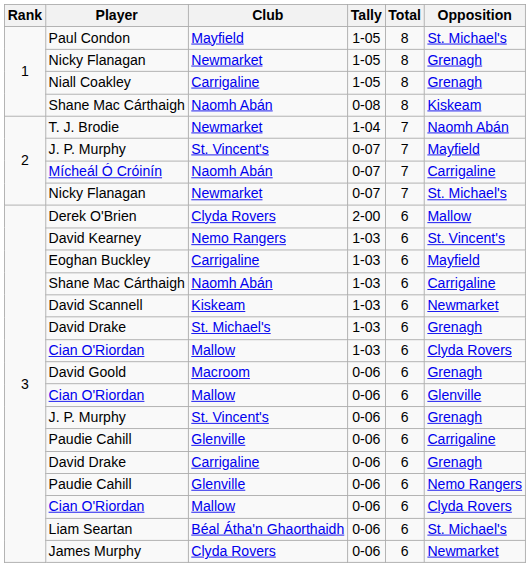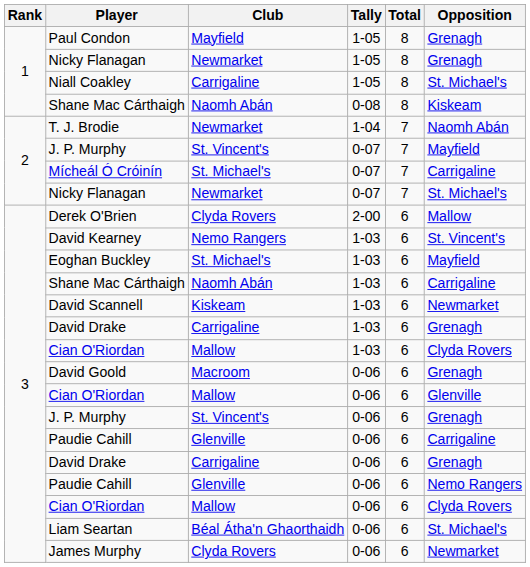 <table class="wikitable">
 <tr>
 <th>Rank</th>
 <th>Player</th>
 <th>Club</th>
 <th>Tally</th>
 <th>Total</th>
 <th>Opposition</th>
 </tr>
 <tr>
 <td rowspan="4" style="text-align:center;">1</td>
 <td>Paul Condon</td>
 <td><a href='#'>Mayfield</a></td>
 <td align=center>1-05</td>
 <td align=center>8</td>
-<td><a href='#'>St. Michael's</a></td>
+<td><a href='#'>Grenagh</a></td>
 </tr>
 <tr>
 <td>Nicky Flanagan</td>
 <td><a href='#'>Newmarket</a></td>
 <td align=center>1-05</td>
 <td align=center>8</td>
 <td><a href='#'>Grenagh</a></td>
 </tr>
 <tr>
 <td>Niall Coakley</td>
 <td><a href='#'>Carrigaline</a></td>
 <td align=center>1-05</td>
 <td align=center>8</td>
-<td><a href='#'>Grenagh</a></td>
+<td><a href='#'>St. Michael's</a></td>
 </tr>
 <tr>
 <td>Shane Mac Cárthaigh</td>
 <td><a href='#'>Naomh Abán</a></td>
 <td align=center>0-08</td>
 <td align=center>8</td>
 <td><a href='#'>Kiskeam</a></td>
 </tr>
 <tr>
 <td rowspan="4" style="text-align:center;">2</td>
 <td>T. J. Brodie</td>
 <td><a href='#'>Newmarket</a></td>
 <td align=center>1-04</td>
 <td align=center>7</td>
 <td><a href='#'>Naomh Abán</a></td>
 </tr>
 <tr>
 <td>J. P. Murphy</td>
 <td><a href='#'>St. Vincent's</a></td>
 <td align=center>0-07</td>
 <td align=center>7</td>
 <td><a href='#'>Mayfield</a></td>
 </tr>
 <tr>
 <td><a href='#'>Mícheál Ó Cróinín</a></td>
-<td><a href='#'>Naomh Abán</a></td>
+<td><a href='#'>St. Michael's</a></td>
 <td align=center>0-07</td>
 <td align=center>7</td>
 <td><a href='#'>Carrigaline</a></td>
 </tr>
 <tr>
 <td>Nicky Flanagan</td>
 <td><a href='#'>Newmarket</a></td>
 <td align=center>0-07</td>
 <td align=center>7</td>
 <td><a href='#'>St. Michael's</a></td>
 </tr>
 <tr>
 <td rowspan="16" style="text-align:center;">3</td>
 <td>Derek O'Brien</td>
 <td><a href='#'>Clyda Rovers</a></td>
 <td align=center>2-00</td>
 <td align=center>6</td>
 <td><a href='#'>Mallow</a></td>
 </tr>
 <tr>
 <td>David Kearney</td>
 <td><a href='#'>Nemo Rangers</a></td>
 <td align=center>1-03</td>
 <td align=center>6</td>
 <td><a href='#'>St. Vincent's</a></td>
 </tr>
 <tr>
 <td>Eoghan Buckley</td>
-<td><a href='#'>Carrigaline</a></td>
+<td><a href='#'>St. Michael's</a></td>
 <td align=center>1-03</td>
 <td align=center>6</td>
 <td><a href='#'>Mayfield</a></td>
 </tr>
 <tr>
 <td>Shane Mac Cárthaigh</td>
 <td><a href='#'>Naomh Abán</a></td>
 <td align=center>1-03</td>
 <td align=center>6</td>
 <td><a href='#'>Carrigaline</a></td>
 </tr>
 <tr>
 <td>David Scannell</td>
 <td><a href='#'>Kiskeam</a></td>
 <td align=center>1-03</td>
 <td align=center>6</td>
 <td><a href='#'>Newmarket</a></td>
 </tr>
 <tr>
 <td>David Drake</td>
-<td><a href='#'>St. Michael's</a></td>
+<td><a href='#'>Carrigaline</a></td>
 <td align=center>1-03</td>
 <td align=center>6</td>
 <td><a href='#'>Grenagh</a></td>
 </tr>
 <tr>
 <td><a href='#'>Cian O'Riordan</a></td>
 <td><a href='#'>Mallow</a></td>
 <td align=center>1-03</td>
 <td align=center>6</td>
 <td><a href='#'>Clyda Rovers</a></td>
 </tr>
 <tr>
 <td>David Goold</td>
 <td><a href='#'>Macroom</a></td>
 <td align=center>0-06</td>
 <td align=center>6</td>
 <td><a href='#'>Grenagh</a></td>
 </tr>
 <tr>
 <td><a href='#'>Cian O'Riordan</a></td>
 <td><a href='#'>Mallow</a></td>
 <td align=center>0-06</td>
 <td align=center>6</td>
 <td><a href='#'>Glenville</a></td>
 </tr>
 <tr>
 <td>J. P. Murphy</td>
 <td><a href='#'>St. Vincent's</a></td>
 <td align=center>0-06</td>
 <td align=center>6</td>
 <td><a href='#'>Grenagh</a></td>
 </tr>
 <tr>
 <td>Paudie Cahill</td>
 <td><a href='#'>Glenville</a></td>
 <td align=center>0-06</td>
 <td align=center>6</td>
 <td><a href='#'>Carrigaline</a></td>
 </tr>
 <tr>
 <td>David Drake</td>
 <td><a href='#'>Carrigaline</a></td>
 <td align=center>0-06</td>
 <td align=center>6</td>
 <td><a href='#'>Grenagh</a></td>
 </tr>
 <tr>
 <td>Paudie Cahill</td>
 <td><a href='#'>Glenville</a></td>
 <td align=center>0-06</td>
 <td align=center>6</td>
 <td><a href='#'>Nemo Rangers</a></td>
 </tr>
 <tr>
 <td><a href='#'>Cian O'Riordan</a></td>
 <td><a href='#'>Mallow</a></td>
 <td align=center>0-06</td>
 <td align=center>6</td>
 <td><a href='#'>Clyda Rovers</a></td>
 </tr>
 <tr>
 <td>Liam Seartan</td>
 <td><a href='#'>Béal Átha'n Ghaorthaidh</a></td>
 <td align=center>0-06</td>
 <td align=center>6</td>
 <td><a href='#'>St. Michael's</a></td>
 </tr>
 <tr>
 <td>James Murphy</td>
 <td><a href='#'>Clyda Rovers</a></td>
 <td align=center>0-06</td>
 <td align=center>6</td>
 <td><a href='#'>Newmarket</a></td>
 </tr>
 </table>
